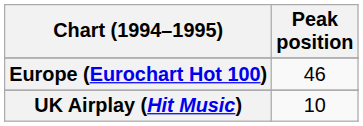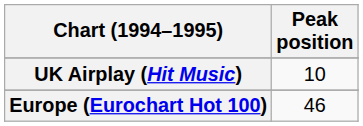 <table class="wikitable sortable plainrowheaders" style="text-align:center">
 <tr>
 <th scope="col">Chart (1994–1995)</th>
 <th scope="col">Peak<br>position</th>
 </tr>
 <tr>
 </tr>
 <tr>
-<th scope="row">Europe (<a href='#'>Eurochart Hot 100</a>)</th>
-<td>46</td>
+<th scope="row">UK Airplay (<em><a href='#'>Hit Music</a></em>)</th>
+<td>10</td>
 </tr>
 <tr>
 </tr>
 <tr>
 </tr>
 <tr>
 </tr>
 <tr>
-<th scope="row">UK Airplay (<em><a href='#'>Hit Music</a></em>)</th>
-<td>10</td>
+<th scope="row">Europe (<a href='#'>Eurochart Hot 100</a>)</th>
+<td>46</td>
 </tr>
 </table>
